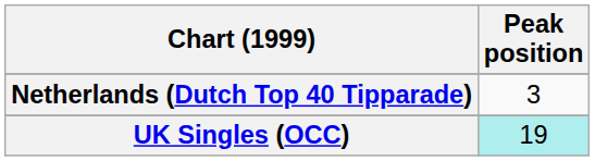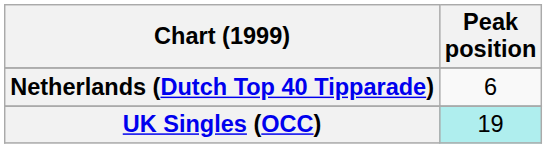 <table class="wikitable sortable plainrowheaders">
 <tr>
 <th>Chart (1999)</th>
 <th>Peak<br>position</th>
 </tr>
 <tr>
 </tr>
 <tr>
 </tr>
 <tr>
 <th scope="row">Netherlands (<a href='#'>Dutch Top 40 Tipparade</a>)</th>
-<td style="text-align:center;">3</td>
+<td style="text-align:center;">6</td>
 </tr>
 <tr>
 </tr>
 <tr>
 </tr>
 <tr>
 </tr>
 <tr>
 </tr>
 <tr>
 <th scope="row"><a href='#'>UK Singles</a> (<a href='#'>OCC</a>)</th>
 <td style="background: paleturquoise; text-align:center;">19</td>
 </tr>
 </table>
